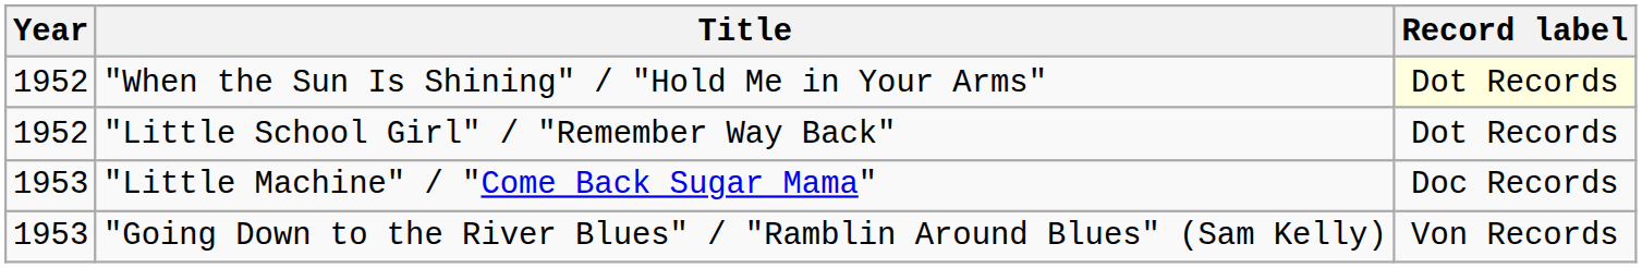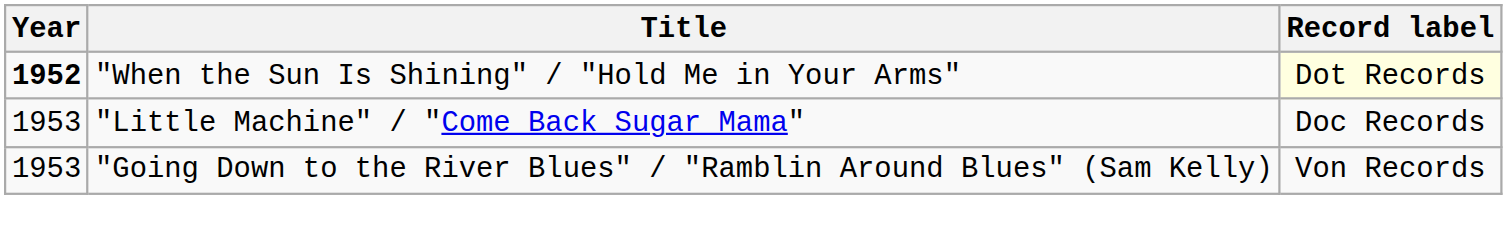 <table class="wikitable sortable">
 <tr>
 <th>Year</th>
 <th>Title</th>
 <th>Record label</th>
 </tr>
 <tr>
-<td>1952</td>
+<td><strong>1952</strong></td>
 <td>"When the Sun Is Shining" / "Hold Me in Your Arms"</td>
 <td style="background: lightyellow; text-align:center;">Dot Records</td>
-</tr>
-<tr>
-<td>1952</td>
-<td>"Little School Girl" / "Remember Way Back"</td>
-<td style="text-align:center;">Dot Records</td>
 </tr>
 <tr>
 <td>1953</td>
 <td>"Little Machine" / "<a href='#'>Come Back Sugar Mama</a>"</td>
 <td style="text-align:center;">Doc Records</td>
 </tr>
 <tr>
 <td>1953</td>
 <td>"Going Down to the River Blues" / "Ramblin Around Blues" (Sam Kelly)</td>
 <td style="text-align:center;">Von Records</td>
 </tr>
 </table>
